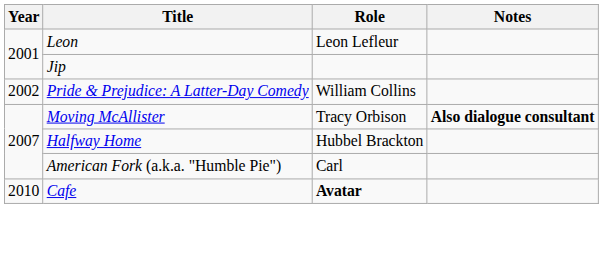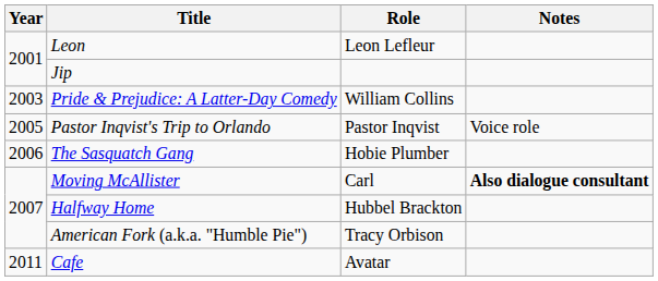 <table class="wikitable">
 <tr>
 <th>Year</th>
 <th>Title</th>
 <th>Role</th>
 <th>Notes</th>
 </tr>
 <tr>
 <td rowspan=2>2001</td>
 <td><em>Leon</em></td>
 <td>Leon Lefleur</td>
 <td></td>
 </tr>
 <tr>
 <td><em>Jip</em></td>
 <td></td>
 <td></td>
 </tr>
 <tr>
-<td>2002</td>
+<td>2003</td>
 <td><em><a href='#'>Pride & Prejudice: A Latter-Day Comedy</a></em></td>
 <td>William Collins</td>
 <td></td>
 </tr>
 <tr>
+<td>2005</td>
+<td><em>Pastor Inqvist's Trip to Orlando</em></td>
+<td>Pastor Inqvist</td>
+<td>Voice role</td>
+</tr>
+<tr>
+<td>2006</td>
+<td><em><a href='#'>The Sasquatch Gang</a></em></td>
+<td>Hobie Plumber</td>
+<td></td>
+</tr>
+<tr>
 <td rowspan=3>2007</td>
 <td><em><a href='#'>Moving McAllister</a></em></td>
-<td>Tracy Orbison</td>
+<td>Carl</td>
 <td><strong>Also dialogue consultant</strong></td>
 </tr>
 <tr>
 <td><em><a href='#'>Halfway Home</a></em></td>
 <td>Hubbel Brackton</td>
 <td></td>
 </tr>
 <tr>
 <td><em>American Fork</em> (a.k.a. "Humble Pie")</td>
-<td>Carl</td>
+<td>Tracy Orbison</td>
 <td></td>
 </tr>
 <tr>
-<td>2010</td>
+<td>2011</td>
 <td><em><a href='#'>Cafe</a></em></td>
-<td><strong>Avatar</strong></td>
+<td>Avatar</td>
 <td></td>
 </tr>
 </table>
